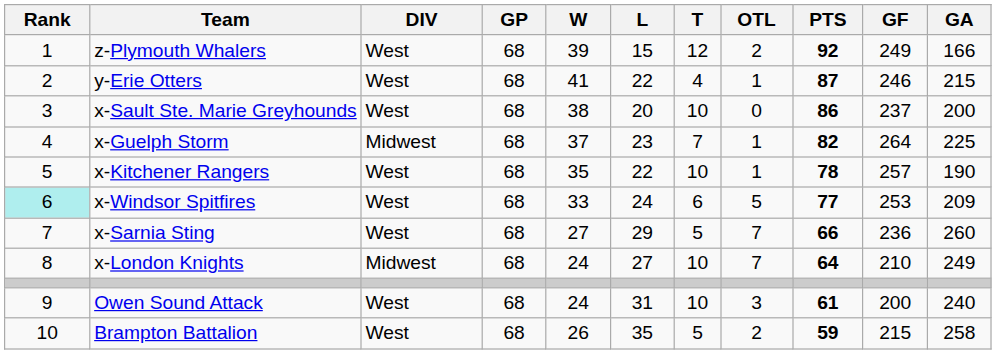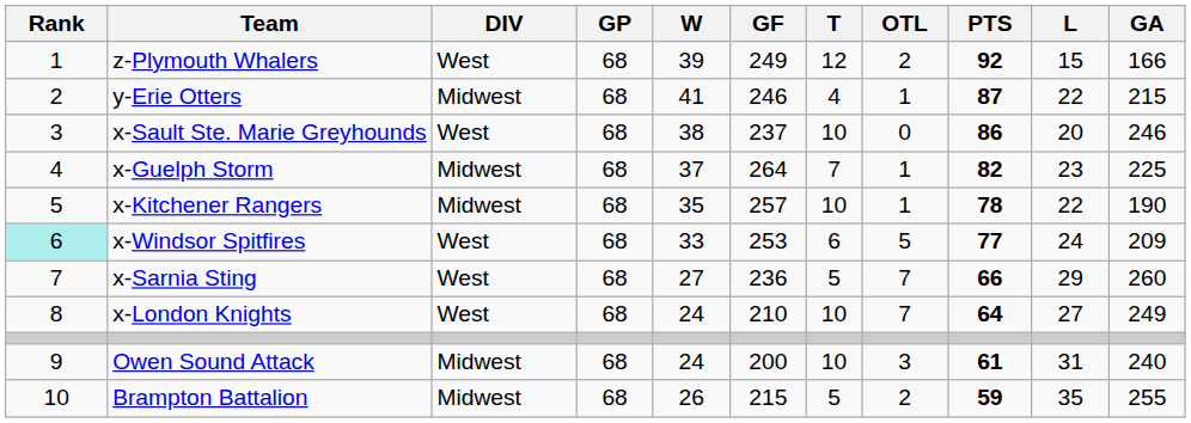 <table class="wikitable sortable" style="text-align:center">
 <tr>
 <th>Rank</th>
 <th width="27.5%">Team</th>
 <th>DIV</th>
 <th width="6.5%">GP</th>
 <th width="6.5%">W</th>
-<th width="6.5%">L</th>
+<th width="6.5%">GF</th>
 <th>T</th>
 <th>OTL</th>
 <th>PTS</th>
-<th width="6.5%">GF</th>
+<th width="6.5%">L</th>
 <th width="6.5%">GA</th>
 </tr>
 <tr>
 <td>1</td>
 <td align=left>z-<a href='#'>Plymouth Whalers</a></td>
 <td align=left>West</td>
 <td>68</td>
 <td>39</td>
-<td>15</td>
+<td>249</td>
 <td>12</td>
 <td>2</td>
 <td><strong>92</strong></td>
-<td>249</td>
+<td>15</td>
 <td>166</td>
 </tr>
 <tr>
 <td>2</td>
 <td align=left>y-<a href='#'>Erie Otters</a></td>
-<td align=left>West</td>
+<td align=left>Midwest</td>
 <td>68</td>
 <td>41</td>
-<td>22</td>
+<td>246</td>
 <td>4</td>
 <td>1</td>
 <td><strong>87</strong></td>
-<td>246</td>
+<td>22</td>
 <td>215</td>
 </tr>
 <tr>
 <td>3</td>
 <td align=left>x-<a href='#'>Sault Ste. Marie Greyhounds</a></td>
 <td align=left>West</td>
 <td>68</td>
 <td>38</td>
-<td>20</td>
+<td>237</td>
 <td>10</td>
 <td>0</td>
 <td><strong>86</strong></td>
-<td>237</td>
-<td>200</td>
+<td>20</td>
+<td>246</td>
 </tr>
 <tr>
 <td>4</td>
 <td align=left>x-<a href='#'>Guelph Storm</a></td>
 <td align=left>Midwest</td>
 <td>68</td>
 <td>37</td>
-<td>23</td>
+<td>264</td>
 <td>7</td>
 <td>1</td>
 <td><strong>82</strong></td>
-<td>264</td>
+<td>23</td>
 <td>225</td>
 </tr>
 <tr>
 <td>5</td>
 <td align=left>x-<a href='#'>Kitchener Rangers</a></td>
-<td align=left>West</td>
+<td align=left>Midwest</td>
 <td>68</td>
 <td>35</td>
-<td>22</td>
+<td>257</td>
 <td>10</td>
 <td>1</td>
 <td><strong>78</strong></td>
-<td>257</td>
+<td>22</td>
 <td>190</td>
 </tr>
 <tr>
 <td style="background: paleturquoise;">6</td>
 <td align=left>x-<a href='#'>Windsor Spitfires</a></td>
 <td align=left>West</td>
 <td>68</td>
 <td>33</td>
-<td>24</td>
+<td>253</td>
 <td>6</td>
 <td>5</td>
 <td><strong>77</strong></td>
-<td>253</td>
+<td>24</td>
 <td>209</td>
 </tr>
 <tr>
 <td>7</td>
 <td align=left>x-<a href='#'>Sarnia Sting</a></td>
 <td align=left>West</td>
 <td>68</td>
 <td>27</td>
-<td>29</td>
+<td>236</td>
 <td>5</td>
 <td>7</td>
 <td><strong>66</strong></td>
-<td>236</td>
+<td>29</td>
 <td>260</td>
 </tr>
 <tr>
 <td>8</td>
 <td align=left>x-<a href='#'>London Knights</a></td>
-<td align=left>Midwest</td>
+<td align=left>West</td>
 <td>68</td>
 <td>24</td>
-<td>27</td>
+<td>210</td>
 <td>10</td>
 <td>7</td>
 <td><strong>64</strong></td>
-<td>210</td>
+<td>27</td>
 <td>249</td>
 </tr>
 <tr style="background-color:#cccccc;">
 <td></td>
 <td></td>
 <td></td>
 <td></td>
 <td></td>
 <td></td>
 <td></td>
 <td></td>
 <td></td>
 <td></td>
 <td></td>
 </tr>
 <tr>
 <td>9</td>
 <td align=left><a href='#'>Owen Sound Attack</a></td>
-<td align=left>West</td>
+<td align=left>Midwest</td>
 <td>68</td>
 <td>24</td>
-<td>31</td>
+<td>200</td>
 <td>10</td>
 <td>3</td>
 <td><strong>61</strong></td>
-<td>200</td>
+<td>31</td>
 <td>240</td>
 </tr>
 <tr>
 <td>10</td>
 <td align=left><a href='#'>Brampton Battalion</a></td>
-<td align=left>West</td>
+<td align=left>Midwest</td>
 <td>68</td>
 <td>26</td>
-<td>35</td>
+<td>215</td>
 <td>5</td>
 <td>2</td>
 <td><strong>59</strong></td>
-<td>215</td>
-<td>258</td>
+<td>35</td>
+<td>255</td>
 </tr>
 </table>
